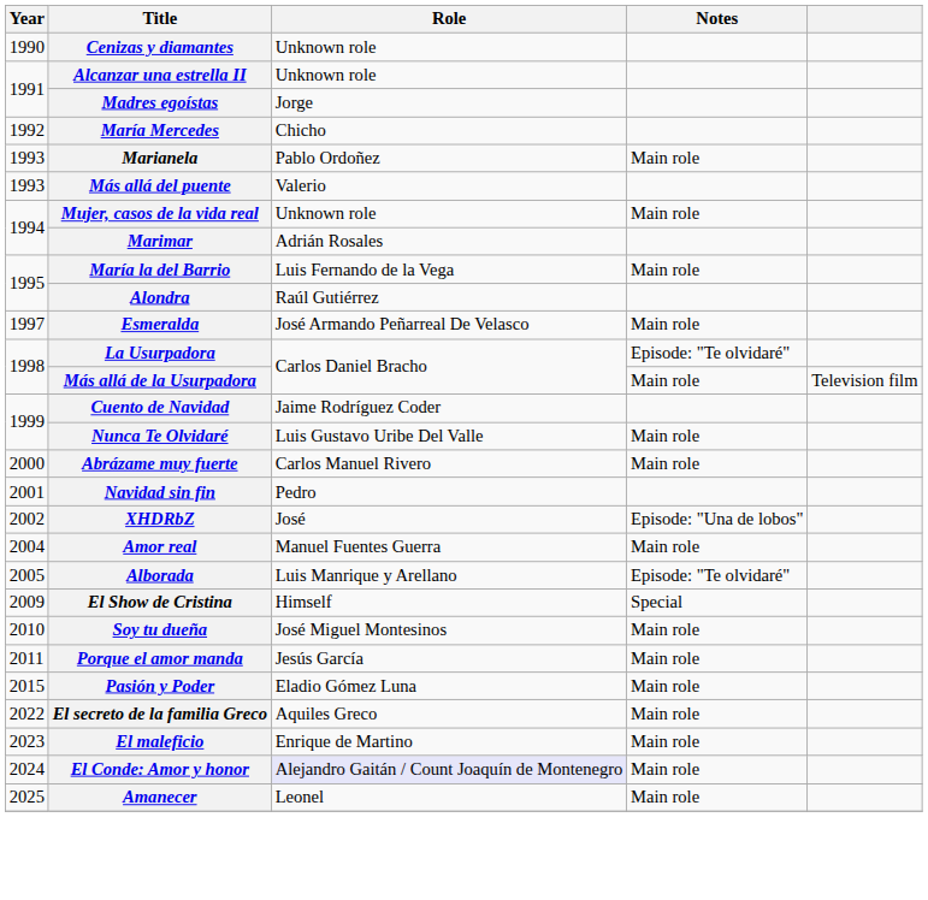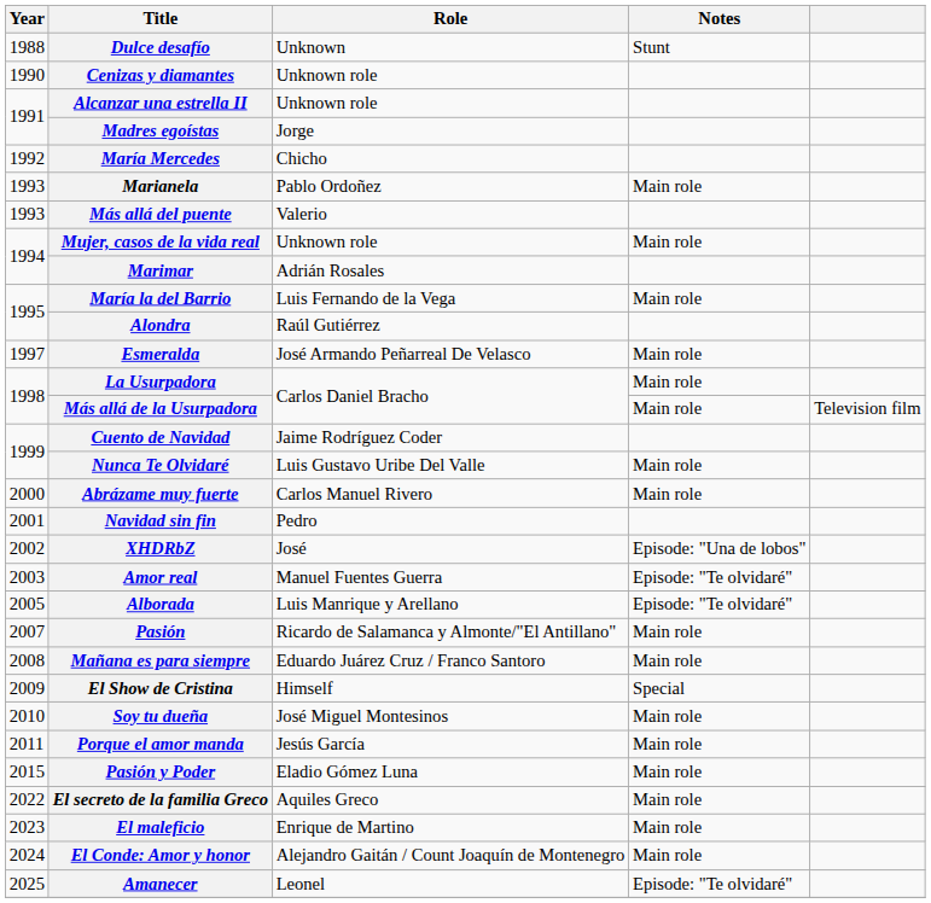 <table class="wikitable plainrowheaders">
 <tr>
 <th scope="col">Year</th>
 <th scope="col">Title</th>
 <th scope="col">Role</th>
 <th scope="col" class="unsortable">Notes</th>
 <th class="unsortable"></th>
+</tr>
+<tr>
+<td>1988</td>
+<th scope="row"><em><a href='#'>Dulce desafío</a></em></th>
+<td>Unknown</td>
+<td>Stunt</td>
+<td></td>
 </tr>
 <tr>
 <td>1990</td>
 <th scope="row"><em><a href='#'>Cenizas y diamantes</a></em></th>
 <td>Unknown role</td>
 <td></td>
 <td></td>
 </tr>
 <tr>
 <td rowspan=2>1991</td>
 <th scope="row"><em><a href='#'>Alcanzar una estrella II</a></em></th>
 <td>Unknown role</td>
 <td></td>
 <td></td>
 </tr>
 <tr>
 <th scope="row"><em><a href='#'>Madres egoístas</a></em></th>
 <td>Jorge</td>
 <td></td>
 <td></td>
 </tr>
 <tr>
 <td>1992</td>
 <th scope="row"><em><a href='#'>María Mercedes</a></em></th>
 <td>Chicho</td>
 <td></td>
 <td></td>
 </tr>
 <tr>
 <td>1993</td>
 <th scope="row"><em>Marianela</em></th>
 <td>Pablo Ordoñez</td>
 <td>Main role</td>
 <td></td>
 </tr>
 <tr>
 <td>1993</td>
 <th scope="row"><em><a href='#'>Más allá del puente</a></em></th>
 <td>Valerio</td>
 <td></td>
 <td></td>
 </tr>
 <tr>
 <td rowspan=2>1994</td>
 <th scope="row"><em><a href='#'>Mujer, casos de la vida real</a></em></th>
 <td>Unknown role</td>
 <td>Main role</td>
 <td></td>
 </tr>
 <tr>
 <th scope="row"><em><a href='#'>Marimar</a></em></th>
 <td>Adrián Rosales</td>
 <td></td>
 <td></td>
 </tr>
 <tr>
 <td rowspan=2>1995</td>
 <th scope="row"><em><a href='#'>María la del Barrio</a></em></th>
 <td>Luis Fernando de la Vega</td>
 <td>Main role</td>
 <td></td>
 </tr>
 <tr>
 <th scope="row"><em><a href='#'>Alondra</a></em></th>
 <td>Raúl Gutiérrez</td>
 <td></td>
 <td></td>
 </tr>
 <tr>
 <td>1997</td>
 <th scope="row"><em><a href='#'>Esmeralda</a></em></th>
 <td>José Armando Peñarreal De Velasco</td>
 <td>Main role</td>
 <td></td>
 </tr>
 <tr>
 <td rowspan=2>1998</td>
 <th scope="row"><em><a href='#'>La Usurpadora</a></em></th>
 <td rowspan=2>Carlos Daniel Bracho</td>
-<td>Episode: "Te olvidaré"</td>
+<td>Main role</td>
 <td></td>
 </tr>
 <tr>
 <th scope="row"><em><a href='#'>Más allá de la Usurpadora</a></em></th>
 <td>Main role</td>
 <td>Television film</td>
 </tr>
 <tr>
 <td rowspan=2>1999</td>
 <th scope="row"><em><a href='#'>Cuento de Navidad</a></em></th>
 <td>Jaime Rodríguez Coder</td>
 <td></td>
 <td></td>
 </tr>
 <tr>
 <th scope="row"><em><a href='#'>Nunca Te Olvidaré</a></em></th>
 <td>Luis Gustavo Uribe Del Valle</td>
 <td>Main role</td>
 <td></td>
 </tr>
 <tr>
 <td>2000</td>
 <th scope="row"><em><a href='#'>Abrázame muy fuerte</a></em></th>
 <td>Carlos Manuel Rivero</td>
 <td>Main role</td>
 <td></td>
 </tr>
 <tr>
 <td>2001</td>
 <th scope="row"><em><a href='#'>Navidad sin fin</a></em></th>
 <td>Pedro</td>
 <td></td>
 <td></td>
 </tr>
 <tr>
 <td>2002</td>
 <th scope="row"><em><a href='#'>XHDRbZ</a></em></th>
 <td>José</td>
 <td>Episode: "Una de lobos"</td>
 <td></td>
 </tr>
 <tr>
-<td>2004</td>
+<td>2003</td>
 <th scope="row"><em><a href='#'>Amor real</a></em></th>
 <td>Manuel Fuentes Guerra</td>
-<td>Main role</td>
+<td>Episode: "Te olvidaré"</td>
 <td></td>
 </tr>
 <tr>
 <td>2005</td>
 <th scope="row"><em><a href='#'>Alborada</a></em></th>
 <td>Luis Manrique y Arellano</td>
 <td>Episode: "Te olvidaré"</td>
+<td></td>
+</tr>
+<tr>
+<td>2007</td>
+<th scope="row"><em><a href='#'>Pasión</a></em></th>
+<td>Ricardo de Salamanca y Almonte/"El Antillano"</td>
+<td>Main role</td>
+<td></td>
+</tr>
+<tr>
+<td>2008</td>
+<th scope="row"><em><a href='#'>Mañana es para siempre</a></em></th>
+<td>Eduardo Juárez Cruz / Franco Santoro</td>
+<td>Main role</td>
 <td></td>
 </tr>
 <tr>
 <td>2009</td>
 <th scope="row"><em>El Show de Cristina</em></th>
 <td>Himself</td>
 <td>Special</td>
 <td></td>
 </tr>
 <tr>
 <td>2010</td>
 <th scope="row"><em><a href='#'>Soy tu dueña</a></em></th>
 <td>José Miguel Montesinos</td>
 <td>Main role</td>
 <td></td>
 </tr>
 <tr>
 <td>2011</td>
 <th scope="row"><em><a href='#'>Porque el amor manda</a></em></th>
 <td>Jesús García</td>
 <td>Main role</td>
 <td></td>
 </tr>
 <tr>
 <td>2015</td>
 <th scope="row"><em><a href='#'>Pasión y Poder</a></em></th>
 <td>Eladio Gómez Luna</td>
 <td>Main role</td>
 <td></td>
 </tr>
 <tr>
 <td>2022</td>
 <th scope="row"><em>El secreto de la familia Greco</em></th>
 <td>Aquiles Greco</td>
 <td>Main role</td>
 <td></td>
 </tr>
 <tr>
 <td>2023</td>
 <th scope="row"><em><a href='#'>El maleficio</a></em></th>
 <td>Enrique de Martino</td>
 <td>Main role</td>
 <td></td>
 </tr>
 <tr>
 <td>2024</td>
 <th scope="row"><em><a href='#'>El Conde: Amor y honor</a></em></th>
-<td style="background: lavender;">Alejandro Gaitán / Count Joaquín de Montenegro</td>
+<td>Alejandro Gaitán / Count Joaquín de Montenegro</td>
 <td>Main role</td>
 <td></td>
 </tr>
 <tr>
 <td>2025</td>
 <th scope="row"><em><a href='#'>Amanecer</a></em></th>
 <td>Leonel</td>
-<td>Main role</td>
+<td>Episode: "Te olvidaré"</td>
 <td></td>
 </tr>
 <tr>
 </tr>
 </table>
